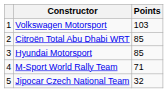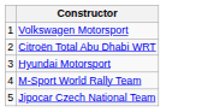 <table class="wikitable" style="font-size: 90%;">
 <tr>
 <th></th>
 <th>Constructor</th>
-<th>Points</th>
 </tr>
 <tr>
 <td>1</td>
 <td> <a href='#'>Volkswagen Motorsport</a></td>
-<td>103</td>
 </tr>
 <tr>
 <td>2</td>
 <td> <a href='#'>Citroën Total Abu Dhabi WRT</a></td>
-<td>85</td>
 </tr>
 <tr>
 <td>3</td>
 <td> <a href='#'>Hyundai Motorsport</a></td>
-<td>85</td>
 </tr>
 <tr>
 <td>4</td>
 <td> <a href='#'>M-Sport World Rally Team</a></td>
-<td>71</td>
 </tr>
 <tr>
 <td>5</td>
 <td> <a href='#'>Jipocar Czech National Team</a></td>
-<td>32</td>
 </tr>
 </table>
